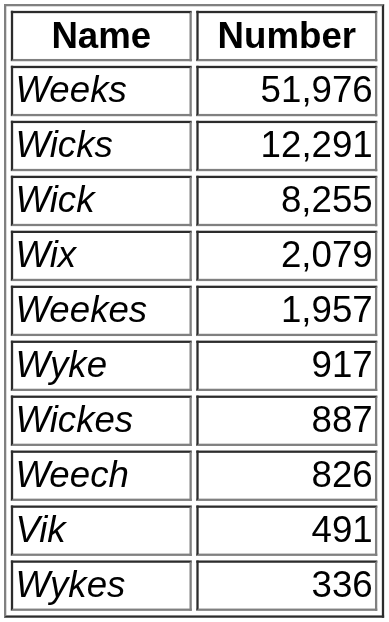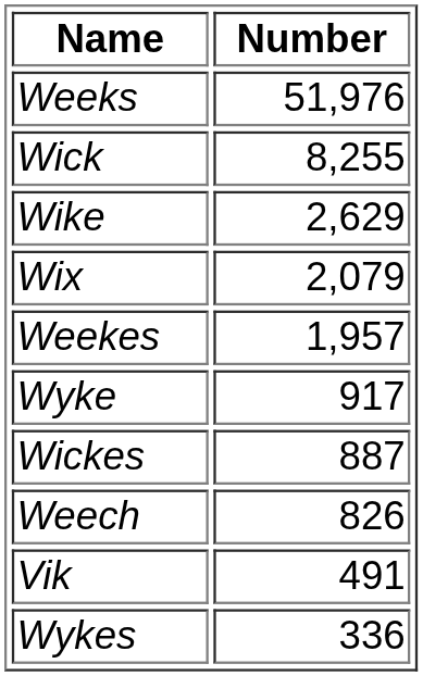 <table border="1">
 <tr>
 <th width="75"><strong>Name</strong></th>
 <th width="75"><strong>Number</strong></th>
 </tr>
 <tr>
 <td><em>Weeks</em></td>
 <td align="right">51,976</td>
 </tr>
 <tr>
-<td><em>Wicks</em></td>
-<td align="right">12,291</td>
+<td><em>Wick</em></td>
+<td align="right">8,255</td>
 </tr>
 <tr>
-<td><em>Wick</em></td>
-<td align="right">8,255</td>
+<td><em>Wike</em></td>
+<td align="right">2,629</td>
 </tr>
 <tr>
 <td><em>Wix</em></td>
 <td align="right">2,079</td>
 </tr>
 <tr>
 <td><em>Weekes</em></td>
 <td align="right">1,957</td>
 </tr>
 <tr>
 <td><em>Wyke</em></td>
 <td align="right">917</td>
 </tr>
 <tr>
 <td><em>Wickes</em></td>
 <td align="right">887</td>
 </tr>
 <tr>
 <td><em>Weech</em></td>
 <td align="right">826</td>
 </tr>
 <tr>
 <td><em>Vik</em></td>
 <td align="right">491</td>
 </tr>
 <tr>
 <td><em>Wykes</em></td>
 <td align="right">336</td>
 </tr>
 </table>
